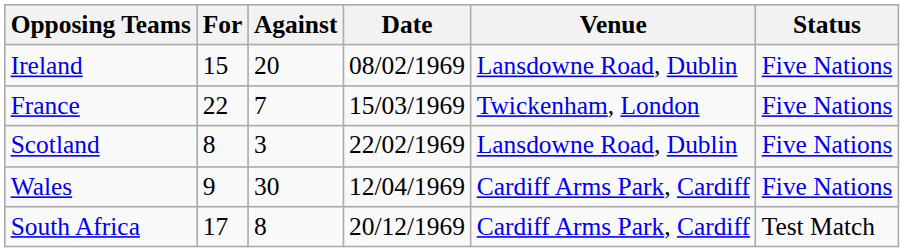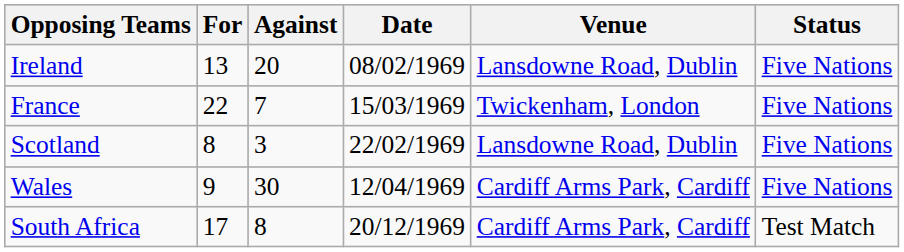 <table class="wikitable">
 <tr>
 <th>Opposing Teams</th>
 <th>For</th>
 <th>Against</th>
 <th>Date</th>
 <th>Venue</th>
 <th>Status</th>
 </tr>
 <tr>
 <td><a href='#'>Ireland</a></td>
-<td>15</td>
+<td>13</td>
 <td>20</td>
 <td>08/02/1969</td>
 <td><a href='#'>Lansdowne Road</a>, <a href='#'>Dublin</a></td>
 <td><a href='#'>Five Nations</a></td>
 </tr>
 <tr>
 <td><a href='#'>France</a></td>
 <td>22</td>
 <td>7</td>
 <td>15/03/1969</td>
 <td><a href='#'>Twickenham</a>, <a href='#'>London</a></td>
 <td><a href='#'>Five Nations</a></td>
 </tr>
 <tr>
 <td><a href='#'>Scotland</a></td>
 <td>8</td>
 <td>3</td>
 <td>22/02/1969</td>
 <td><a href='#'>Lansdowne Road</a>, <a href='#'>Dublin</a></td>
 <td><a href='#'>Five Nations</a></td>
 </tr>
 <tr>
 <td><a href='#'>Wales</a></td>
 <td>9</td>
 <td>30</td>
 <td>12/04/1969</td>
 <td><a href='#'>Cardiff Arms Park</a>, <a href='#'>Cardiff</a></td>
 <td><a href='#'>Five Nations</a></td>
 </tr>
 <tr>
 <td><a href='#'>South Africa</a></td>
 <td>17</td>
 <td>8</td>
 <td>20/12/1969</td>
 <td><a href='#'>Cardiff Arms Park</a>, <a href='#'>Cardiff</a></td>
 <td>Test Match</td>
 </tr>
 </table>
